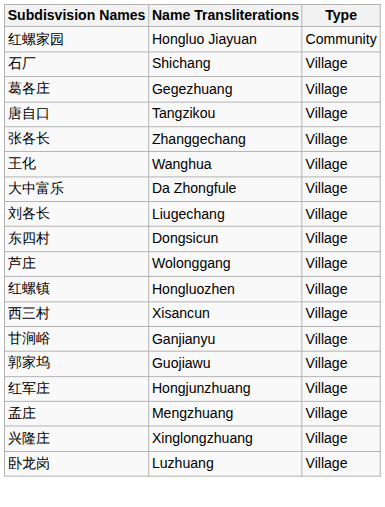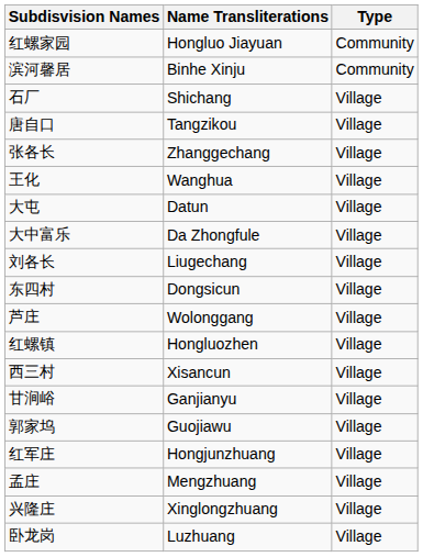 <table class="wikitable sortable">
 <tr>
 <th>Subdisvision Names</th>
 <th>Name Transliterations</th>
 <th>Type</th>
 </tr>
 <tr>
 <td>红螺家园</td>
 <td>Hongluo Jiayuan</td>
 <td>Community</td>
 </tr>
 <tr>
+<td>滨河馨居</td>
+<td>Binhe Xinju</td>
+<td>Community</td>
+</tr>
+<tr>
 <td>石厂</td>
 <td>Shichang</td>
-<td>Village</td>
-</tr>
-<tr>
-<td>葛各庄</td>
-<td>Gegezhuang</td>
 <td>Village</td>
 </tr>
 <tr>
 <td>唐自口</td>
 <td>Tangzikou</td>
 <td>Village</td>
 </tr>
 <tr>
 <td>张各长</td>
 <td>Zhanggechang</td>
 <td>Village</td>
 </tr>
 <tr>
 <td>王化</td>
 <td>Wanghua</td>
+<td>Village</td>
+</tr>
+<tr>
+<td>大屯</td>
+<td>Datun</td>
 <td>Village</td>
 </tr>
 <tr>
 <td>大中富乐</td>
 <td>Da Zhongfule</td>
 <td>Village</td>
 </tr>
 <tr>
 <td>刘各长</td>
 <td>Liugechang</td>
 <td>Village</td>
 </tr>
 <tr>
 <td>东四村</td>
 <td>Dongsicun</td>
 <td>Village</td>
 </tr>
 <tr>
 <td>芦庄</td>
 <td>Wolonggang</td>
 <td>Village</td>
 </tr>
 <tr>
 <td>红螺镇</td>
 <td>Hongluozhen</td>
 <td>Village</td>
 </tr>
 <tr>
 <td>西三村</td>
 <td>Xisancun</td>
 <td>Village</td>
 </tr>
 <tr>
 <td>甘涧峪</td>
 <td>Ganjianyu</td>
 <td>Village</td>
 </tr>
 <tr>
 <td>郭家坞</td>
 <td>Guojiawu</td>
 <td>Village</td>
 </tr>
 <tr>
 <td>红军庄</td>
 <td>Hongjunzhuang</td>
 <td>Village</td>
 </tr>
 <tr>
 <td>孟庄</td>
 <td>Mengzhuang</td>
 <td>Village</td>
 </tr>
 <tr>
 <td>兴隆庄</td>
 <td>Xinglongzhuang</td>
 <td>Village</td>
 </tr>
 <tr>
 <td>卧龙岗</td>
 <td>Luzhuang</td>
 <td>Village</td>
 </tr>
 </table>
